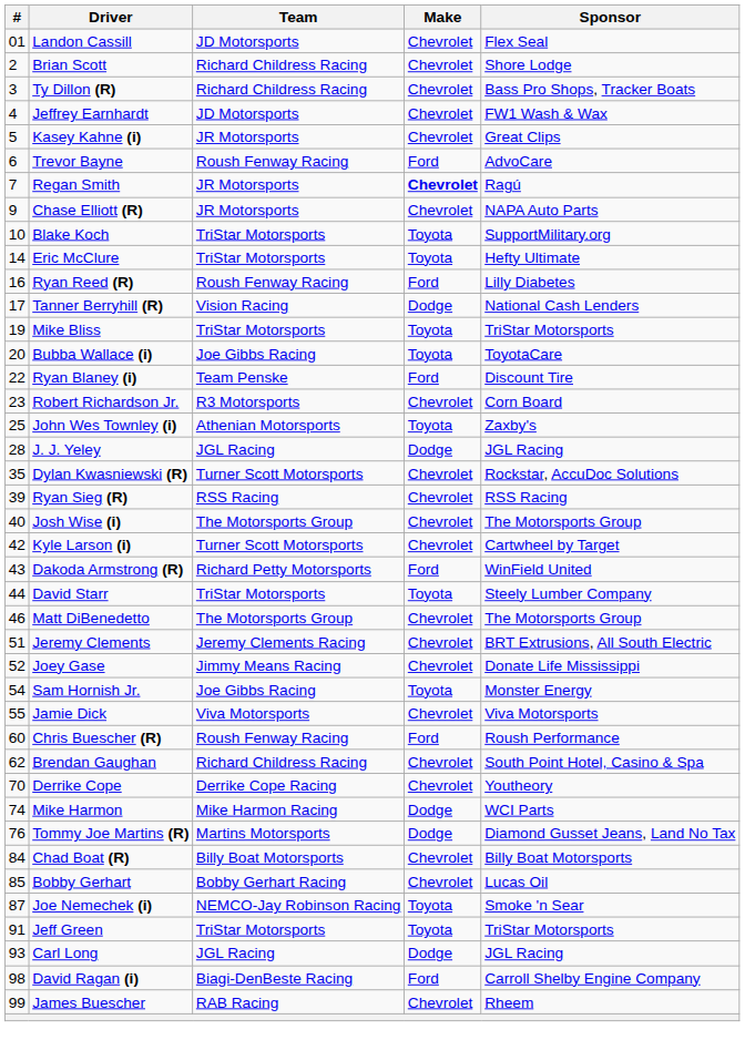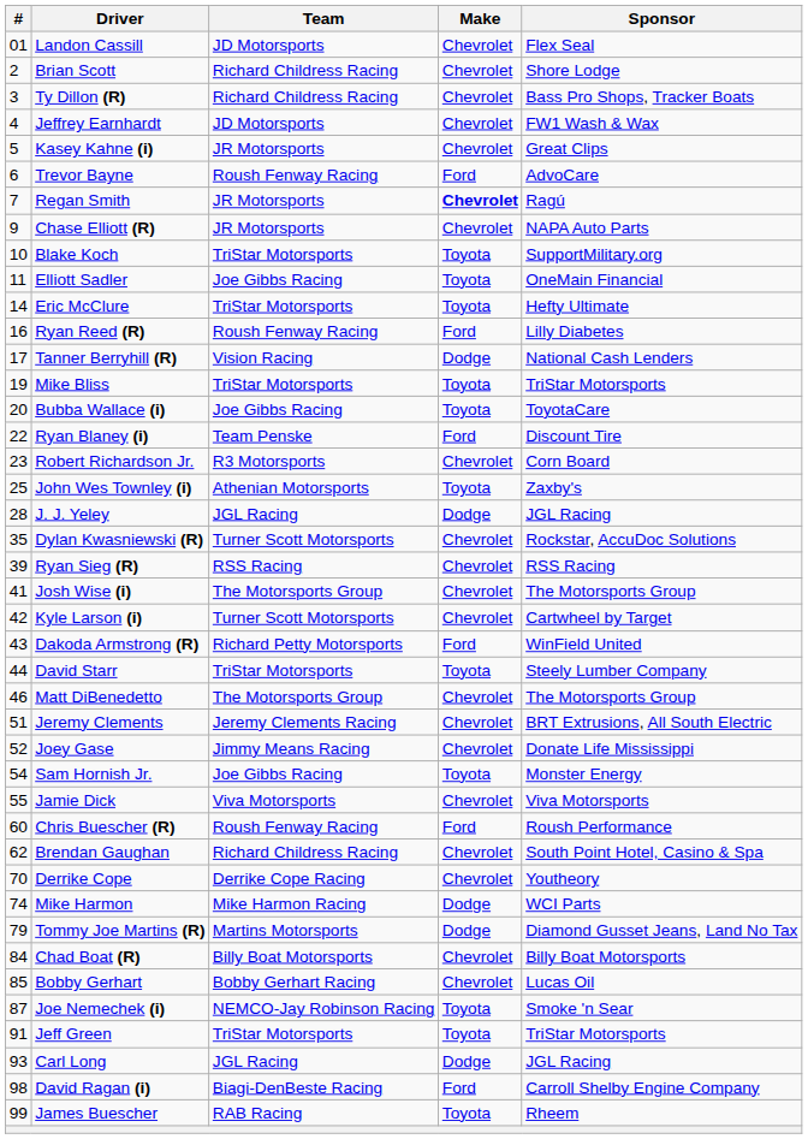 <table class="wikitable" style="font-size:95%">
 <tr>
 <th>#</th>
 <th>Driver</th>
 <th>Team</th>
 <th>Make</th>
 <th>Sponsor</th>
 </tr>
 <tr>
 <td>01</td>
 <td><a href='#'>Landon Cassill</a></td>
 <td><a href='#'>JD Motorsports</a></td>
 <td><a href='#'>Chevrolet</a></td>
 <td><a href='#'>Flex Seal</a></td>
 </tr>
 <tr>
 <td>2</td>
 <td><a href='#'>Brian Scott</a></td>
 <td><a href='#'>Richard Childress Racing</a></td>
 <td><a href='#'>Chevrolet</a></td>
 <td><a href='#'>Shore Lodge</a></td>
 </tr>
 <tr>
 <td>3</td>
 <td><a href='#'>Ty Dillon</a> <strong>(R)</strong></td>
 <td><a href='#'>Richard Childress Racing</a></td>
 <td><a href='#'>Chevrolet</a></td>
 <td><a href='#'>Bass Pro Shops</a>, <a href='#'>Tracker Boats</a></td>
 </tr>
 <tr>
 <td>4</td>
 <td><a href='#'>Jeffrey Earnhardt</a></td>
 <td><a href='#'>JD Motorsports</a></td>
 <td><a href='#'>Chevrolet</a></td>
 <td><a href='#'>FW1 Wash & Wax</a></td>
 </tr>
 <tr>
 <td>5</td>
 <td><a href='#'>Kasey Kahne</a> <strong>(i)</strong></td>
 <td><a href='#'>JR Motorsports</a></td>
 <td><a href='#'>Chevrolet</a></td>
 <td><a href='#'>Great Clips</a></td>
 </tr>
 <tr>
 <td>6</td>
 <td><a href='#'>Trevor Bayne</a></td>
 <td><a href='#'>Roush Fenway Racing</a></td>
 <td><a href='#'>Ford</a></td>
 <td><a href='#'>AdvoCare</a></td>
 </tr>
 <tr>
 <td>7</td>
 <td><a href='#'>Regan Smith</a></td>
 <td><a href='#'>JR Motorsports</a></td>
 <td><strong><a href='#'>Chevrolet</a></strong></td>
 <td><a href='#'>Ragú</a></td>
 </tr>
 <tr>
 <td>9</td>
 <td><a href='#'>Chase Elliott</a> <strong>(R)</strong></td>
 <td><a href='#'>JR Motorsports</a></td>
 <td><a href='#'>Chevrolet</a></td>
 <td><a href='#'>NAPA Auto Parts</a></td>
 </tr>
 <tr>
 <td>10</td>
 <td><a href='#'>Blake Koch</a></td>
 <td><a href='#'>TriStar Motorsports</a></td>
 <td><a href='#'>Toyota</a></td>
 <td><a href='#'>SupportMilitary.org</a></td>
+</tr>
+<tr>
+<td>11</td>
+<td><a href='#'>Elliott Sadler</a></td>
+<td><a href='#'>Joe Gibbs Racing</a></td>
+<td><a href='#'>Toyota</a></td>
+<td><a href='#'>OneMain Financial</a></td>
 </tr>
 <tr>
 <td>14</td>
 <td><a href='#'>Eric McClure</a></td>
 <td><a href='#'>TriStar Motorsports</a></td>
 <td><a href='#'>Toyota</a></td>
 <td><a href='#'>Hefty Ultimate</a></td>
 </tr>
 <tr>
 <td>16</td>
 <td><a href='#'>Ryan Reed</a> <strong>(R)</strong></td>
 <td><a href='#'>Roush Fenway Racing</a></td>
 <td><a href='#'>Ford</a></td>
 <td><a href='#'>Lilly Diabetes</a></td>
 </tr>
 <tr>
 <td>17</td>
 <td><a href='#'>Tanner Berryhill</a> <strong>(R)</strong></td>
 <td><a href='#'>Vision Racing</a></td>
 <td><a href='#'>Dodge</a></td>
 <td><a href='#'>National Cash Lenders</a></td>
 </tr>
 <tr>
 <td>19</td>
 <td><a href='#'>Mike Bliss</a></td>
 <td><a href='#'>TriStar Motorsports</a></td>
 <td><a href='#'>Toyota</a></td>
 <td><a href='#'>TriStar Motorsports</a></td>
 </tr>
 <tr>
 <td>20</td>
 <td><a href='#'>Bubba Wallace</a> <strong>(i)</strong></td>
 <td><a href='#'>Joe Gibbs Racing</a></td>
 <td><a href='#'>Toyota</a></td>
 <td><a href='#'>ToyotaCare</a></td>
 </tr>
 <tr>
 <td>22</td>
 <td><a href='#'>Ryan Blaney</a> <strong>(i)</strong></td>
 <td><a href='#'>Team Penske</a></td>
 <td><a href='#'>Ford</a></td>
 <td><a href='#'>Discount Tire</a></td>
 </tr>
 <tr>
 <td>23</td>
 <td><a href='#'>Robert Richardson Jr.</a></td>
 <td><a href='#'>R3 Motorsports</a></td>
 <td><a href='#'>Chevrolet</a></td>
 <td><a href='#'>Corn Board</a></td>
 </tr>
 <tr>
 <td>25</td>
 <td><a href='#'>John Wes Townley</a> <strong>(i)</strong></td>
 <td><a href='#'>Athenian Motorsports</a></td>
 <td><a href='#'>Toyota</a></td>
 <td><a href='#'>Zaxby's</a></td>
 </tr>
 <tr>
 <td>28</td>
 <td><a href='#'>J. J. Yeley</a></td>
 <td><a href='#'>JGL Racing</a></td>
 <td><a href='#'>Dodge</a></td>
 <td><a href='#'>JGL Racing</a></td>
 </tr>
 <tr>
 <td>35</td>
 <td><a href='#'>Dylan Kwasniewski</a> <strong>(R)</strong></td>
 <td><a href='#'>Turner Scott Motorsports</a></td>
 <td><a href='#'>Chevrolet</a></td>
 <td><a href='#'>Rockstar</a>, <a href='#'>AccuDoc Solutions</a></td>
 </tr>
 <tr>
 <td>39</td>
 <td><a href='#'>Ryan Sieg</a> <strong>(R)</strong></td>
 <td><a href='#'>RSS Racing</a></td>
 <td><a href='#'>Chevrolet</a></td>
 <td><a href='#'>RSS Racing</a></td>
 </tr>
 <tr>
-<td>40</td>
+<td>41</td>
 <td><a href='#'>Josh Wise</a> <strong>(i)</strong></td>
 <td><a href='#'>The Motorsports Group</a></td>
 <td><a href='#'>Chevrolet</a></td>
 <td><a href='#'>The Motorsports Group</a></td>
 </tr>
 <tr>
 <td>42</td>
 <td><a href='#'>Kyle Larson</a> <strong>(i)</strong></td>
 <td><a href='#'>Turner Scott Motorsports</a></td>
 <td><a href='#'>Chevrolet</a></td>
 <td><a href='#'>Cartwheel by Target</a></td>
 </tr>
 <tr>
 <td>43</td>
 <td><a href='#'>Dakoda Armstrong</a> <strong>(R)</strong></td>
 <td><a href='#'>Richard Petty Motorsports</a></td>
 <td><a href='#'>Ford</a></td>
 <td><a href='#'>WinField United</a></td>
 </tr>
 <tr>
 <td>44</td>
 <td><a href='#'>David Starr</a></td>
 <td><a href='#'>TriStar Motorsports</a></td>
 <td><a href='#'>Toyota</a></td>
 <td><a href='#'>Steely Lumber Company</a></td>
 </tr>
 <tr>
 <td>46</td>
 <td><a href='#'>Matt DiBenedetto</a></td>
 <td><a href='#'>The Motorsports Group</a></td>
 <td><a href='#'>Chevrolet</a></td>
 <td><a href='#'>The Motorsports Group</a></td>
 </tr>
 <tr>
 <td>51</td>
 <td><a href='#'>Jeremy Clements</a></td>
 <td><a href='#'>Jeremy Clements Racing</a></td>
 <td><a href='#'>Chevrolet</a></td>
 <td><a href='#'>BRT Extrusions</a>, <a href='#'>All South Electric</a></td>
 </tr>
 <tr>
 <td>52</td>
 <td><a href='#'>Joey Gase</a></td>
 <td><a href='#'>Jimmy Means Racing</a></td>
 <td><a href='#'>Chevrolet</a></td>
 <td><a href='#'>Donate Life Mississippi</a></td>
 </tr>
 <tr>
 <td>54</td>
 <td><a href='#'>Sam Hornish Jr.</a></td>
 <td><a href='#'>Joe Gibbs Racing</a></td>
 <td><a href='#'>Toyota</a></td>
 <td><a href='#'>Monster Energy</a></td>
 </tr>
 <tr>
 <td>55</td>
 <td><a href='#'>Jamie Dick</a></td>
 <td><a href='#'>Viva Motorsports</a></td>
 <td><a href='#'>Chevrolet</a></td>
 <td><a href='#'>Viva Motorsports</a></td>
 </tr>
 <tr>
 <td>60</td>
 <td><a href='#'>Chris Buescher</a> <strong>(R)</strong></td>
 <td><a href='#'>Roush Fenway Racing</a></td>
 <td><a href='#'>Ford</a></td>
 <td><a href='#'>Roush Performance</a></td>
 </tr>
 <tr>
 <td>62</td>
 <td><a href='#'>Brendan Gaughan</a></td>
 <td><a href='#'>Richard Childress Racing</a></td>
 <td><a href='#'>Chevrolet</a></td>
 <td><a href='#'>South Point Hotel, Casino & Spa</a></td>
 </tr>
 <tr>
 <td>70</td>
 <td><a href='#'>Derrike Cope</a></td>
 <td><a href='#'>Derrike Cope Racing</a></td>
 <td><a href='#'>Chevrolet</a></td>
 <td><a href='#'>Youtheory</a></td>
 </tr>
 <tr>
 <td>74</td>
 <td><a href='#'>Mike Harmon</a></td>
 <td><a href='#'>Mike Harmon Racing</a></td>
 <td><a href='#'>Dodge</a></td>
 <td><a href='#'>WCI Parts</a></td>
 </tr>
 <tr>
-<td>76</td>
+<td>79</td>
 <td><a href='#'>Tommy Joe Martins</a> <strong>(R)</strong></td>
 <td><a href='#'>Martins Motorsports</a></td>
 <td><a href='#'>Dodge</a></td>
 <td><a href='#'>Diamond Gusset Jeans</a>, <a href='#'>Land No Tax</a></td>
 </tr>
 <tr>
 <td>84</td>
 <td><a href='#'>Chad Boat</a> <strong>(R)</strong></td>
 <td><a href='#'>Billy Boat Motorsports</a></td>
 <td><a href='#'>Chevrolet</a></td>
 <td><a href='#'>Billy Boat Motorsports</a></td>
 </tr>
 <tr>
 <td>85</td>
 <td><a href='#'>Bobby Gerhart</a></td>
 <td><a href='#'>Bobby Gerhart Racing</a></td>
 <td><a href='#'>Chevrolet</a></td>
 <td><a href='#'>Lucas Oil</a></td>
 </tr>
 <tr>
 <td>87</td>
 <td><a href='#'>Joe Nemechek</a> <strong>(i)</strong></td>
 <td><a href='#'>NEMCO-Jay Robinson Racing</a></td>
 <td><a href='#'>Toyota</a></td>
 <td><a href='#'>Smoke 'n Sear</a></td>
 </tr>
 <tr>
 <td>91</td>
 <td><a href='#'>Jeff Green</a></td>
 <td><a href='#'>TriStar Motorsports</a></td>
 <td><a href='#'>Toyota</a></td>
 <td><a href='#'>TriStar Motorsports</a></td>
 </tr>
 <tr>
 <td>93</td>
 <td><a href='#'>Carl Long</a></td>
 <td><a href='#'>JGL Racing</a></td>
 <td><a href='#'>Dodge</a></td>
 <td><a href='#'>JGL Racing</a></td>
 </tr>
 <tr>
 <td>98</td>
 <td><a href='#'>David Ragan</a> <strong>(i)</strong></td>
 <td><a href='#'>Biagi-DenBeste Racing</a></td>
 <td><a href='#'>Ford</a></td>
 <td><a href='#'>Carroll Shelby Engine Company</a></td>
 </tr>
 <tr>
 <td>99</td>
 <td><a href='#'>James Buescher</a></td>
 <td><a href='#'>RAB Racing</a></td>
-<td><a href='#'>Chevrolet</a></td>
+<td><a href='#'>Toyota</a></td>
 <td><a href='#'>Rheem</a></td>
 </tr>
 <tr>
 <th colspan="5"></th>
 </tr>
 </table>
